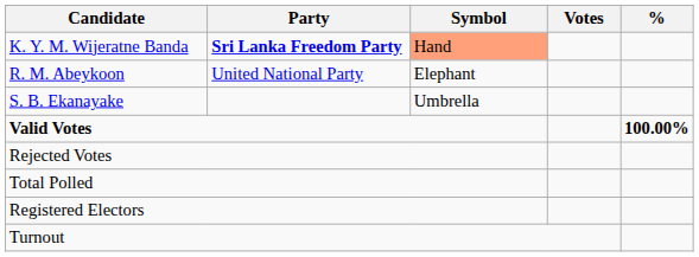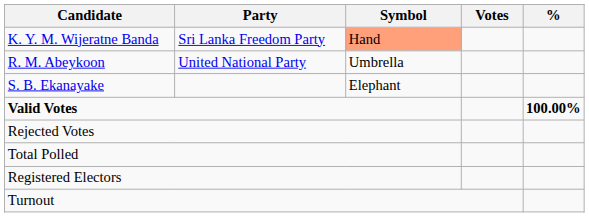 <table class="wikitable" border="1" style="text-align:right;">
 <tr>
 <th align=left width="180">Candidate</th>
 <th align=left width="180">Party</th>
 <th align=left width="120">Symbol</th>
 <th align=left width="60">Votes</th>
 <th align=left width="60">%</th>
 </tr>
 <tr>
 <td align=left><a href='#'>K. Y. M. Wijeratne Banda</a></td>
-<td align=left><strong><a href='#'>Sri Lanka Freedom Party</a></strong></td>
+<td align=left><a href='#'>Sri Lanka Freedom Party</a></td>
 <td align=left style="background: lightsalmon;">Hand</td>
 <td></td>
 <td></td>
 </tr>
 <tr>
 <td align=left><a href='#'>R. M. Abeykoon</a></td>
 <td align=left><a href='#'>United National Party</a></td>
-<td align=left>Elephant</td>
+<td align=left>Umbrella</td>
 <td></td>
 <td></td>
 </tr>
 <tr>
 <td align=left><a href='#'>S. B. Ekanayake</a></td>
 <td></td>
-<td align=left>Umbrella</td>
+<td align=left>Elephant</td>
 <td></td>
 <td></td>
 </tr>
 <tr>
 <td align=left colspan=3><strong>Valid Votes</strong></td>
 <td><strong> </strong></td>
 <td><strong>100.00%</strong></td>
 </tr>
 <tr>
 <td align=left colspan=3>Rejected Votes</td>
 <td></td>
 <td></td>
 </tr>
 <tr>
 <td align=left colspan=3>Total Polled</td>
 <td></td>
 <td></td>
 </tr>
 <tr>
 <td align=left colspan=3>Registered Electors</td>
 <td></td>
 <td></td>
 </tr>
 <tr>
 <td align=left colspan=4>Turnout</td>
 <td></td>
 </tr>
 </table>
